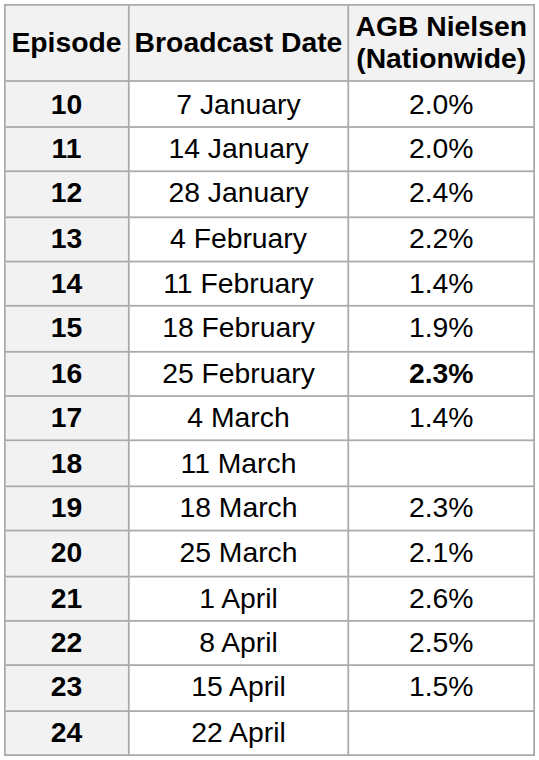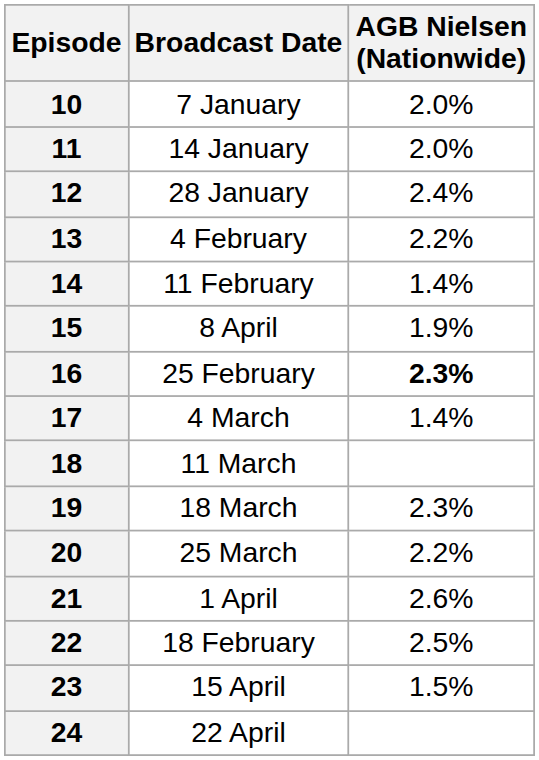 <table class=wikitable style=text-align:center;background:#ffffff>
 <tr>
 <th>Episode</th>
 <th>Broadcast Date</th>
 <th>AGB Nielsen<br>(Nationwide)<br></th>
 </tr>
 <tr>
 <th>10</th>
 <td>7 January</td>
 <td>2.0%</td>
 </tr>
 <tr>
 <th>11</th>
 <td>14 January</td>
 <td>2.0%</td>
 </tr>
 <tr>
 <th>12</th>
 <td>28 January</td>
 <td>2.4%</td>
 </tr>
 <tr>
 <th>13</th>
 <td>4 February</td>
 <td>2.2%</td>
 </tr>
 <tr>
 <th>14</th>
 <td>11 February</td>
 <td>1.4%</td>
 </tr>
 <tr>
 <th>15</th>
-<td>18 February</td>
+<td>8 April</td>
 <td>1.9%</td>
 </tr>
 <tr>
 <th>16</th>
 <td>25 February</td>
 <td><strong>2.3%</strong></td>
 </tr>
 <tr>
 <th>17</th>
 <td>4 March</td>
 <td>1.4%</td>
 </tr>
 <tr>
 <th>18</th>
 <td>11 March</td>
 <td></td>
 </tr>
 <tr>
 <th>19</th>
 <td>18 March</td>
 <td>2.3%</td>
 </tr>
 <tr>
 <th>20</th>
 <td>25 March</td>
-<td>2.1%</td>
+<td>2.2%</td>
 </tr>
 <tr>
 <th>21</th>
 <td>1 April</td>
 <td>2.6%</td>
 </tr>
 <tr>
 <th>22</th>
-<td>8 April</td>
+<td>18 February</td>
 <td>2.5%</td>
 </tr>
 <tr>
 <th>23</th>
 <td>15 April</td>
 <td>1.5%</td>
 </tr>
 <tr>
 <th>24</th>
 <td>22 April</td>
 <td></td>
 </tr>
 <tr>
 </tr>
 </table>
